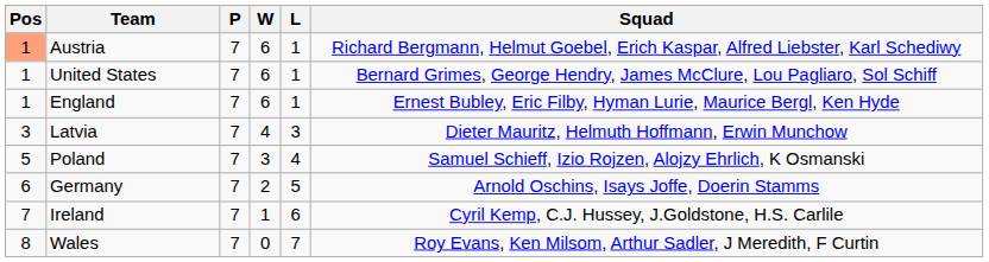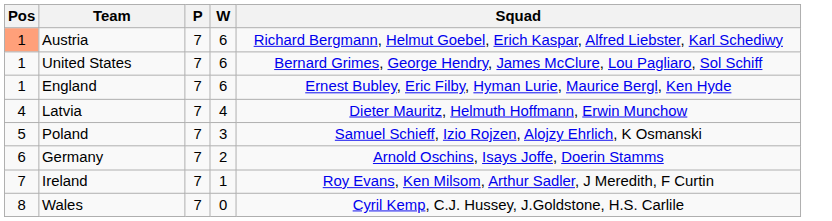 <table class="wikitable" style="font-size: 100%">
 <tr>
 <th width=15>Pos</th>
 <th width=150>Team</th>
 <th width=20>P</th>
 <th width=20>W</th>
-<th width=20>L</th>
 <th width=600>Squad</th>
 </tr>
 <tr align=center>
 <td style="background: lightsalmon;">1</td>
 <td align="left"> Austria</td>
 <td>7</td>
 <td>6</td>
-<td>1</td>
 <td><a href='#'>Richard Bergmann</a>, <a href='#'>Helmut Goebel</a>, <a href='#'>Erich Kaspar</a>, <a href='#'>Alfred Liebster</a>, <a href='#'>Karl Schediwy</a></td>
 </tr>
 <tr align=center>
 <td>1</td>
 <td align="left"> United States</td>
 <td>7</td>
 <td>6</td>
-<td>1</td>
 <td><a href='#'>Bernard Grimes</a>, <a href='#'>George Hendry</a>, <a href='#'>James McClure</a>, <a href='#'>Lou Pagliaro</a>, <a href='#'>Sol Schiff</a></td>
 </tr>
 <tr align=center>
 <td>1</td>
 <td align="left"> England</td>
 <td>7</td>
 <td>6</td>
-<td>1</td>
 <td><a href='#'>Ernest Bubley</a>, <a href='#'>Eric Filby</a>, <a href='#'>Hyman Lurie</a>, <a href='#'>Maurice Bergl</a>, <a href='#'>Ken Hyde</a></td>
 </tr>
 <tr align=center>
-<td>3</td>
+<td>4</td>
 <td align="left"> Latvia</td>
 <td>7</td>
 <td>4</td>
-<td>3</td>
 <td><a href='#'>Dieter Mauritz</a>, <a href='#'>Helmuth Hoffmann</a>, <a href='#'>Erwin Munchow</a></td>
 </tr>
 <tr align=center>
 <td>5</td>
 <td align="left"> Poland</td>
 <td>7</td>
 <td>3</td>
-<td>4</td>
 <td><a href='#'>Samuel Schieff</a>, <a href='#'>Izio Rojzen</a>, <a href='#'>Alojzy Ehrlich</a>, K Osmanski</td>
 </tr>
 <tr align=center>
 <td>6</td>
 <td align="left"> Germany</td>
 <td>7</td>
 <td>2</td>
-<td>5</td>
 <td><a href='#'>Arnold Oschins</a>, <a href='#'>Isays Joffe</a>, <a href='#'>Doerin Stamms</a></td>
 </tr>
 <tr align=center>
 <td>7</td>
 <td align="left"> Ireland</td>
 <td>7</td>
 <td>1</td>
-<td>6</td>
-<td><a href='#'>Cyril Kemp</a>, C.J. Hussey, J.Goldstone, H.S. Carlile</td>
+<td><a href='#'>Roy Evans</a>, <a href='#'>Ken Milsom</a>, <a href='#'>Arthur Sadler</a>, J Meredith, F Curtin</td>
 </tr>
 <tr align=center>
 <td>8</td>
 <td align="left"> Wales</td>
 <td>7</td>
 <td>0</td>
-<td>7</td>
-<td><a href='#'>Roy Evans</a>, <a href='#'>Ken Milsom</a>, <a href='#'>Arthur Sadler</a>, J Meredith, F Curtin</td>
+<td><a href='#'>Cyril Kemp</a>, C.J. Hussey, J.Goldstone, H.S. Carlile</td>
 </tr>
 </table>
